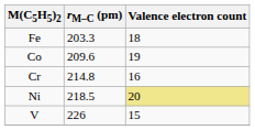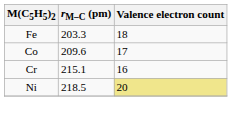 <table class="wikitable">
 <tr>
 <th>M(C<sub>5</sub>H<sub>5</sub>)<sub>2</sub></th>
 <th><em>r</em><sub>M–C</sub> (pm)</th>
 <th>Valence electron count</th>
 </tr>
 <tr>
 <td align="center">Fe</td>
 <td>203.3</td>
 <td>18</td>
 </tr>
 <tr>
 <td align="center">Co</td>
 <td>209.6</td>
-<td>19</td>
+<td>17</td>
 </tr>
 <tr>
 <td align="center">Cr</td>
-<td>214.8</td>
+<td>215.1</td>
 <td>16</td>
 </tr>
 <tr>
 <td align="center">Ni</td>
 <td>218.5</td>
 <td style="background: khaki;">20</td>
 </tr>
 <tr>
-<td align="center">V</td>
-<td>226</td>
-<td>15</td>
-</tr>
-<tr>
 </tr>
 </table>
